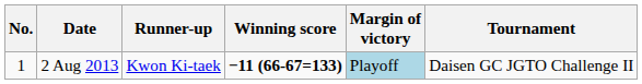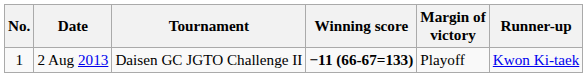 <table class="wikitable" style="font-size:95%;">
 <tr>
 <th>No.</th>
 <th>Date</th>
-<th>Runner-up</th>
+<th>Tournament</th>
 <th>Winning score</th>
 <th>Margin of<br>victory</th>
-<th>Tournament</th>
+<th>Runner-up</th>
 </tr>
 <tr>
 <td align=center>1</td>
 <td align=right>2 Aug <a href='#'>2013</a></td>
+<td>Daisen GC JGTO Challenge II</td>
+<td><strong>−11 (66-67=133)</strong></td>
+<td>Playoff</td>
 <td> <a href='#'>Kwon Ki-taek</a></td>
-<td><strong>−11 (66-67=133)</strong></td>
-<td style="background: lightblue;">Playoff</td>
-<td>Daisen GC JGTO Challenge II</td>
 </tr>
 </table>
